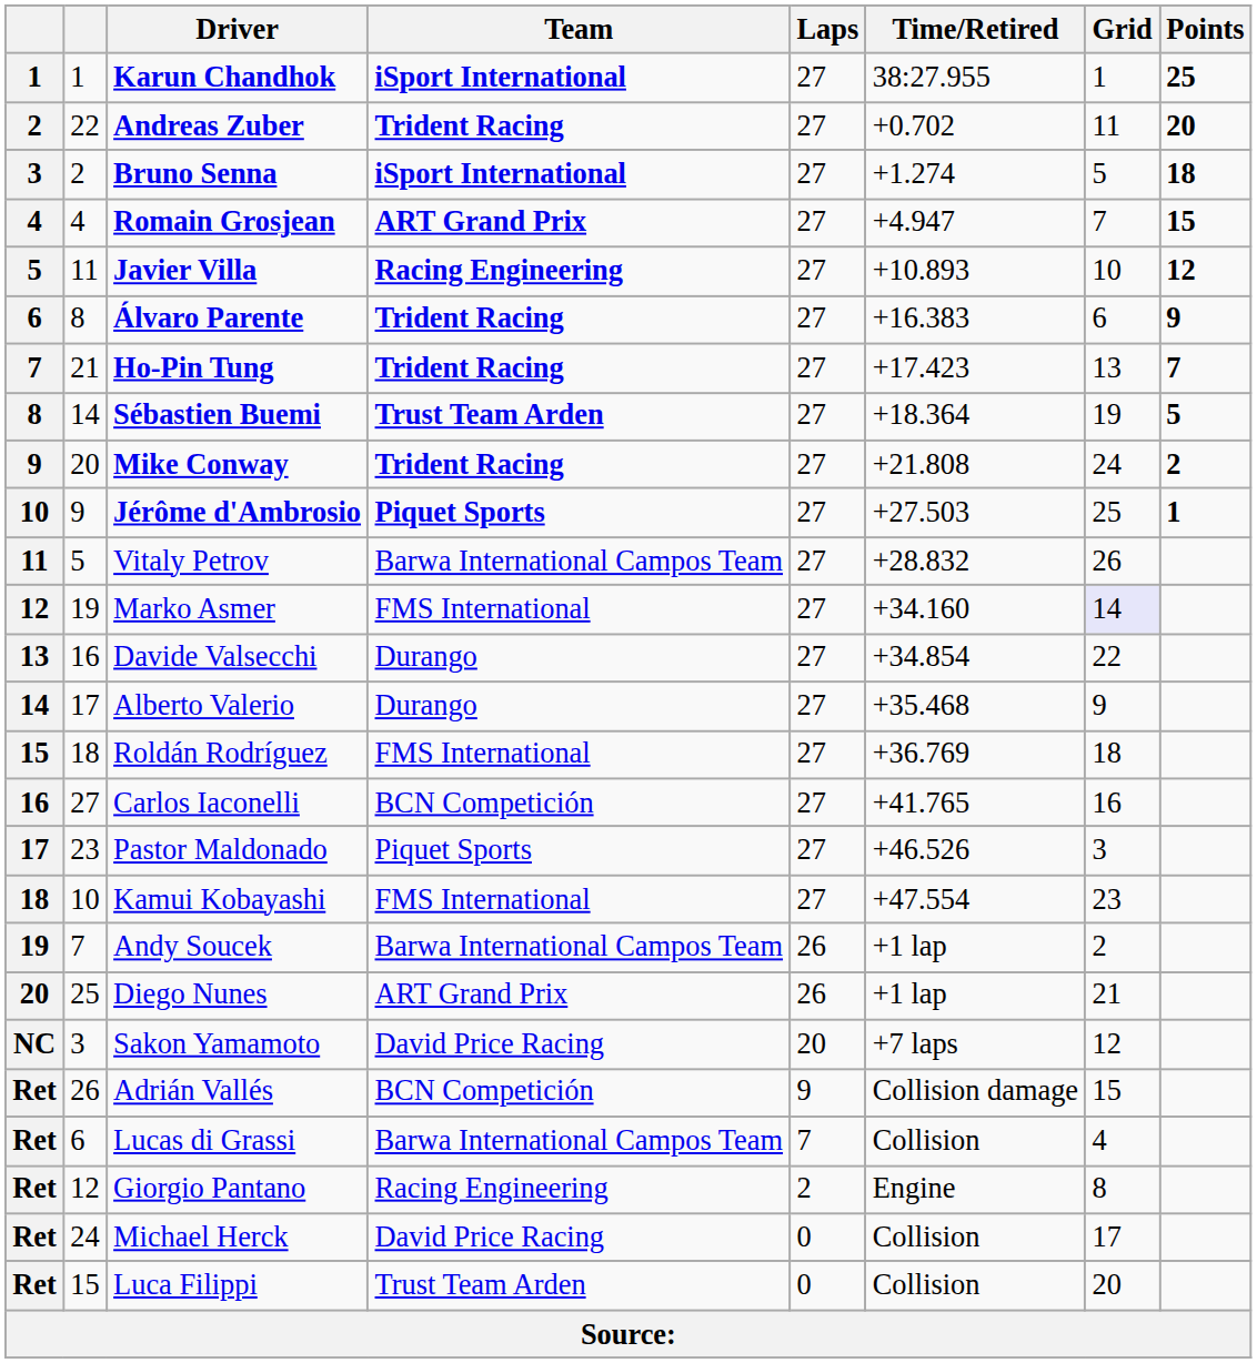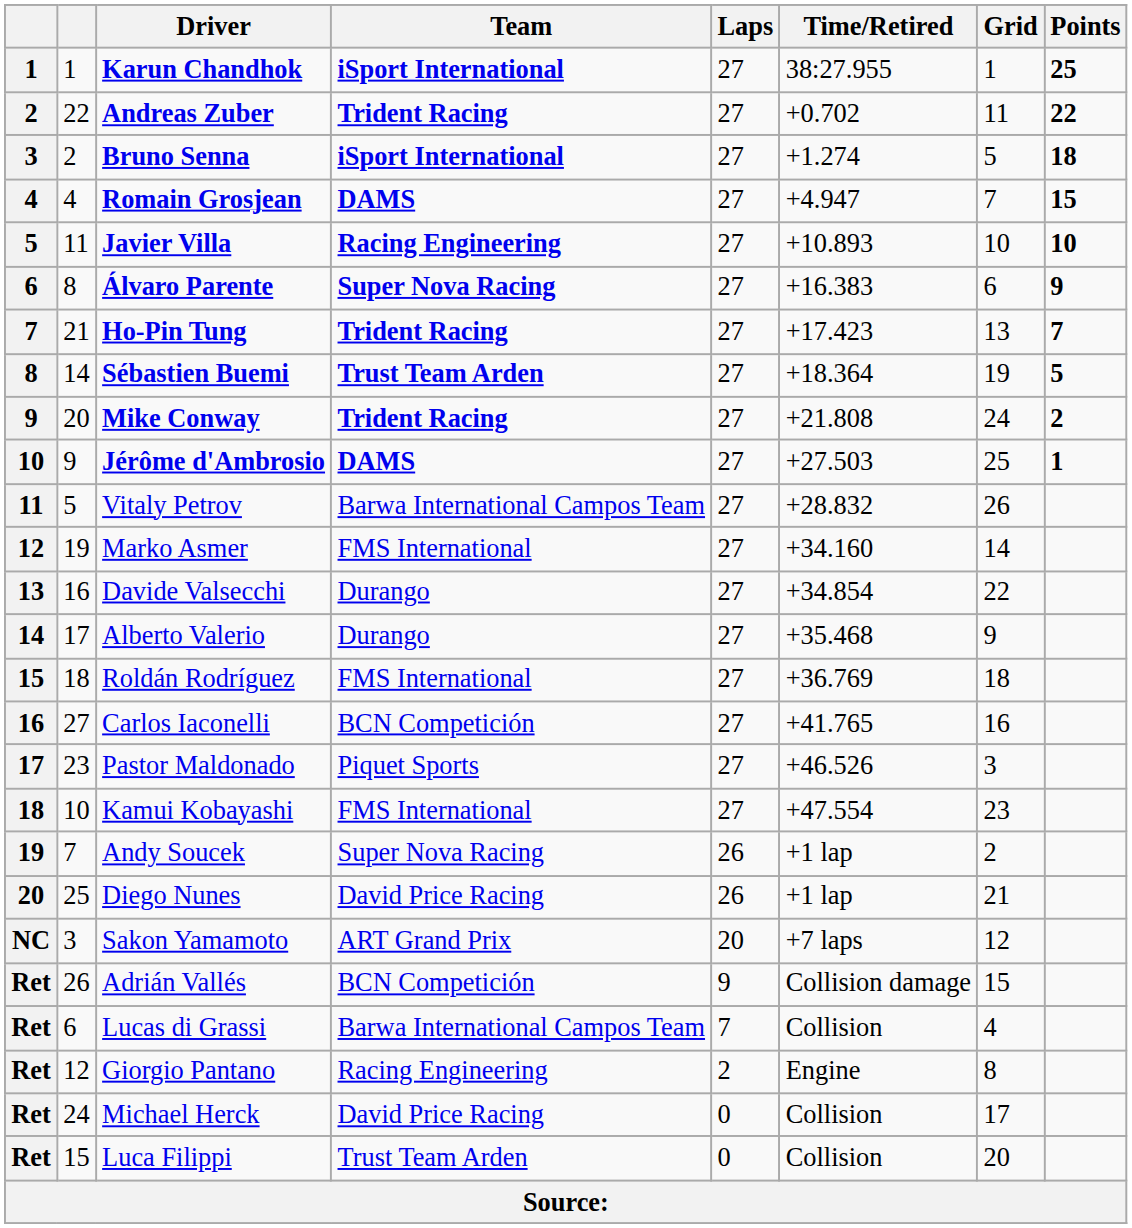 <table class="wikitable" style="font-size:85%">
 <tr>
 <th></th>
 <th></th>
 <th>Driver</th>
 <th>Team</th>
 <th>Laps</th>
 <th>Time/Retired</th>
 <th>Grid</th>
 <th>Points</th>
 </tr>
 <tr>
 <th>1</th>
 <td>1</td>
 <td> <strong><a href='#'>Karun Chandhok</a></strong></td>
 <td><strong><a href='#'>iSport International</a></strong></td>
 <td>27</td>
 <td>38:27.955</td>
 <td>1</td>
 <td><strong>25</strong></td>
 </tr>
 <tr>
 <th>2</th>
 <td>22</td>
 <td> <strong><a href='#'>Andreas Zuber</a></strong></td>
 <td><strong><a href='#'>Trident Racing</a></strong></td>
 <td>27</td>
 <td>+0.702</td>
 <td>11</td>
-<td><strong>20</strong></td>
+<td><strong>22</strong></td>
 </tr>
 <tr>
 <th>3</th>
 <td>2</td>
 <td> <strong><a href='#'>Bruno Senna</a></strong></td>
 <td><strong><a href='#'>iSport International</a></strong></td>
 <td>27</td>
 <td>+1.274</td>
 <td>5</td>
 <td><strong>18</strong></td>
 </tr>
 <tr>
 <th>4</th>
 <td>4</td>
 <td> <strong><a href='#'>Romain Grosjean</a></strong></td>
-<td><strong><a href='#'>ART Grand Prix</a></strong></td>
+<td><strong><a href='#'>DAMS</a></strong></td>
 <td>27</td>
 <td>+4.947</td>
 <td>7</td>
 <td><strong>15</strong></td>
 </tr>
 <tr>
 <th>5</th>
 <td>11</td>
 <td> <strong><a href='#'>Javier Villa</a></strong></td>
 <td><strong><a href='#'>Racing Engineering</a></strong></td>
 <td>27</td>
 <td>+10.893</td>
 <td>10</td>
-<td><strong>12</strong></td>
+<td><strong>10</strong></td>
 </tr>
 <tr>
 <th>6</th>
 <td>8</td>
 <td> <strong><a href='#'>Álvaro Parente</a></strong></td>
-<td><strong><a href='#'>Trident Racing</a></strong></td>
+<td><strong><a href='#'>Super Nova Racing</a></strong></td>
 <td>27</td>
 <td>+16.383</td>
 <td>6</td>
 <td><strong>9</strong></td>
 </tr>
 <tr>
 <th>7</th>
 <td>21</td>
 <td> <strong><a href='#'>Ho-Pin Tung</a></strong></td>
 <td><strong><a href='#'>Trident Racing</a></strong></td>
 <td>27</td>
 <td>+17.423</td>
 <td>13</td>
 <td><strong>7</strong></td>
 </tr>
 <tr>
 <th>8</th>
 <td>14</td>
 <td> <strong><a href='#'>Sébastien Buemi</a></strong></td>
 <td><strong><a href='#'>Trust Team Arden</a></strong></td>
 <td>27</td>
 <td>+18.364</td>
 <td>19</td>
 <td><strong>5</strong></td>
 </tr>
 <tr>
 <th>9</th>
 <td>20</td>
 <td> <strong><a href='#'>Mike Conway</a></strong></td>
 <td><strong><a href='#'>Trident Racing</a></strong></td>
 <td>27</td>
 <td>+21.808</td>
 <td>24</td>
 <td><strong>2</strong></td>
 </tr>
 <tr>
 <th>10</th>
 <td>9</td>
 <td> <strong><a href='#'>Jérôme d'Ambrosio</a></strong></td>
-<td><strong><a href='#'>Piquet Sports</a></strong></td>
+<td><strong><a href='#'>DAMS</a></strong></td>
 <td>27</td>
 <td>+27.503</td>
 <td>25</td>
 <td><strong>1</strong></td>
 </tr>
 <tr>
 <th>11</th>
 <td>5</td>
 <td> <a href='#'>Vitaly Petrov</a></td>
 <td><a href='#'>Barwa International Campos Team</a></td>
 <td>27</td>
 <td>+28.832</td>
 <td>26</td>
 <td></td>
 </tr>
 <tr>
 <th>12</th>
 <td>19</td>
 <td> <a href='#'>Marko Asmer</a></td>
 <td><a href='#'>FMS International</a></td>
 <td>27</td>
 <td>+34.160</td>
-<td style="background: lavender;">14</td>
+<td>14</td>
 <td></td>
 </tr>
 <tr>
 <th>13</th>
 <td>16</td>
 <td> <a href='#'>Davide Valsecchi</a></td>
 <td><a href='#'>Durango</a></td>
 <td>27</td>
 <td>+34.854</td>
 <td>22</td>
 <td></td>
 </tr>
 <tr>
 <th>14</th>
 <td>17</td>
 <td> <a href='#'>Alberto Valerio</a></td>
 <td><a href='#'>Durango</a></td>
 <td>27</td>
 <td>+35.468</td>
 <td>9</td>
 <td></td>
 </tr>
 <tr>
 <th>15</th>
 <td>18</td>
 <td> <a href='#'>Roldán Rodríguez</a></td>
 <td><a href='#'>FMS International</a></td>
 <td>27</td>
 <td>+36.769</td>
 <td>18</td>
 <td></td>
 </tr>
 <tr>
 <th>16</th>
 <td>27</td>
 <td> <a href='#'>Carlos Iaconelli</a></td>
 <td><a href='#'>BCN Competición</a></td>
 <td>27</td>
 <td>+41.765</td>
 <td>16</td>
 <td></td>
 </tr>
 <tr>
 <th>17</th>
 <td>23</td>
 <td> <a href='#'>Pastor Maldonado</a></td>
 <td><a href='#'>Piquet Sports</a></td>
 <td>27</td>
 <td>+46.526</td>
 <td>3</td>
 <td></td>
 </tr>
 <tr>
 <th>18</th>
 <td>10</td>
 <td> <a href='#'>Kamui Kobayashi</a></td>
 <td><a href='#'>FMS International</a></td>
 <td>27</td>
 <td>+47.554</td>
 <td>23</td>
 <td></td>
 </tr>
 <tr>
 <th>19</th>
 <td>7</td>
 <td> <a href='#'>Andy Soucek</a></td>
-<td><a href='#'>Barwa International Campos Team</a></td>
+<td><a href='#'>Super Nova Racing</a></td>
 <td>26</td>
 <td>+1 lap</td>
 <td>2</td>
 <td></td>
 </tr>
 <tr>
 <th>20</th>
 <td>25</td>
 <td> <a href='#'>Diego Nunes</a></td>
-<td><a href='#'>ART Grand Prix</a></td>
+<td><a href='#'>David Price Racing</a></td>
 <td>26</td>
 <td>+1 lap</td>
 <td>21</td>
 <td></td>
 </tr>
 <tr>
 <th>NC</th>
 <td>3</td>
 <td> <a href='#'>Sakon Yamamoto</a></td>
-<td><a href='#'>David Price Racing</a></td>
+<td><a href='#'>ART Grand Prix</a></td>
 <td>20</td>
 <td>+7 laps</td>
 <td>12</td>
 <td></td>
 </tr>
 <tr>
 <th>Ret</th>
 <td>26</td>
 <td> <a href='#'>Adrián Vallés</a></td>
 <td><a href='#'>BCN Competición</a></td>
 <td>9</td>
 <td>Collision damage</td>
 <td>15</td>
 <td></td>
 </tr>
 <tr>
 <th>Ret</th>
 <td>6</td>
 <td> <a href='#'>Lucas di Grassi</a></td>
 <td><a href='#'>Barwa International Campos Team</a></td>
 <td>7</td>
 <td>Collision</td>
 <td>4</td>
 <td></td>
 </tr>
 <tr>
 <th>Ret</th>
 <td>12</td>
 <td> <a href='#'>Giorgio Pantano</a></td>
 <td><a href='#'>Racing Engineering</a></td>
 <td>2</td>
 <td>Engine</td>
 <td>8</td>
 </tr>
 <tr>
 <th>Ret</th>
 <td>24</td>
 <td> <a href='#'>Michael Herck</a></td>
 <td><a href='#'>David Price Racing</a></td>
 <td>0</td>
 <td>Collision</td>
 <td>17</td>
 <td></td>
 </tr>
 <tr>
 <th>Ret</th>
 <td>15</td>
 <td> <a href='#'>Luca Filippi</a></td>
 <td><a href='#'>Trust Team Arden</a></td>
 <td>0</td>
 <td>Collision</td>
 <td>20</td>
 <td></td>
 </tr>
 <tr>
 <th colspan="8">Source:</th>
 </tr>
 <tr>
 </tr>
 </table>
